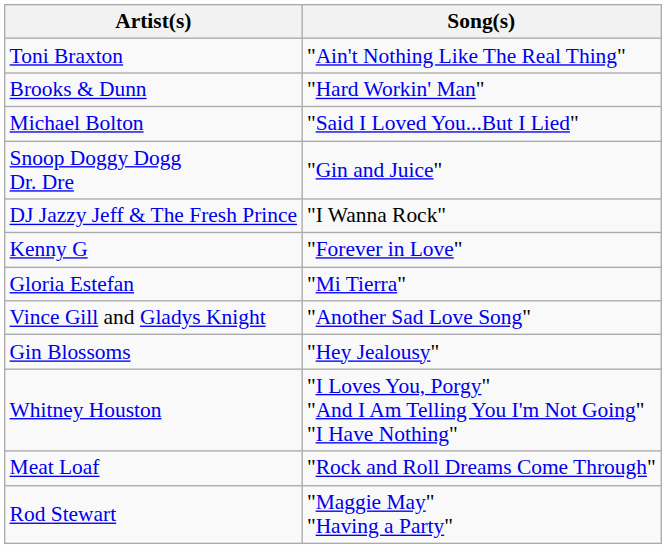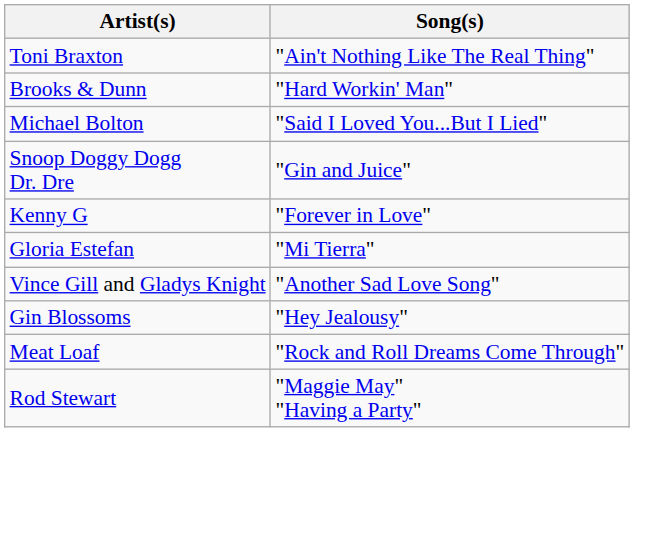 <table class="wikitable">
 <tr>
 <th>Artist(s)</th>
 <th>Song(s)</th>
 </tr>
 <tr>
 <td><a href='#'>Toni Braxton</a></td>
 <td>"<a href='#'>Ain't Nothing Like The Real Thing</a>"</td>
 </tr>
 <tr>
 <td><a href='#'>Brooks & Dunn</a></td>
 <td>"<a href='#'>Hard Workin' Man</a>"</td>
 </tr>
 <tr>
 <td><a href='#'>Michael Bolton</a></td>
 <td>"<a href='#'>Said I Loved You...But I Lied</a>"</td>
 </tr>
 <tr>
 <td><a href='#'>Snoop Doggy Dogg</a><br><a href='#'>Dr. Dre</a></td>
 <td>"<a href='#'>Gin and Juice</a>"</td>
 </tr>
 <tr>
-<td><a href='#'>DJ Jazzy Jeff & The Fresh Prince</a></td>
-<td>"I Wanna Rock"</td>
-</tr>
-<tr>
 <td><a href='#'>Kenny G</a></td>
 <td>"<a href='#'>Forever in Love</a>"</td>
 </tr>
 <tr>
 <td><a href='#'>Gloria Estefan</a></td>
 <td>"<a href='#'>Mi Tierra</a>"</td>
 </tr>
 <tr>
 <td><a href='#'>Vince Gill</a> and <a href='#'>Gladys Knight</a></td>
 <td>"<a href='#'>Another Sad Love Song</a>"</td>
 </tr>
 <tr>
 <td><a href='#'>Gin Blossoms</a></td>
 <td>"<a href='#'>Hey Jealousy</a>"</td>
 </tr>
 <tr>
-<td><a href='#'>Whitney Houston</a></td>
-<td>"<a href='#'>I Loves You, Porgy</a>"<br>"<a href='#'>And I Am Telling You I'm Not Going</a>"<br>"<a href='#'>I Have Nothing</a>"</td>
-</tr>
-<tr>
 <td><a href='#'>Meat Loaf</a></td>
 <td>"<a href='#'>Rock and Roll Dreams Come Through</a>"</td>
 </tr>
 <tr>
 <td><a href='#'>Rod Stewart</a></td>
 <td>"<a href='#'>Maggie May</a>"<br>"<a href='#'>Having a Party</a>"</td>
 </tr>
 </table>
